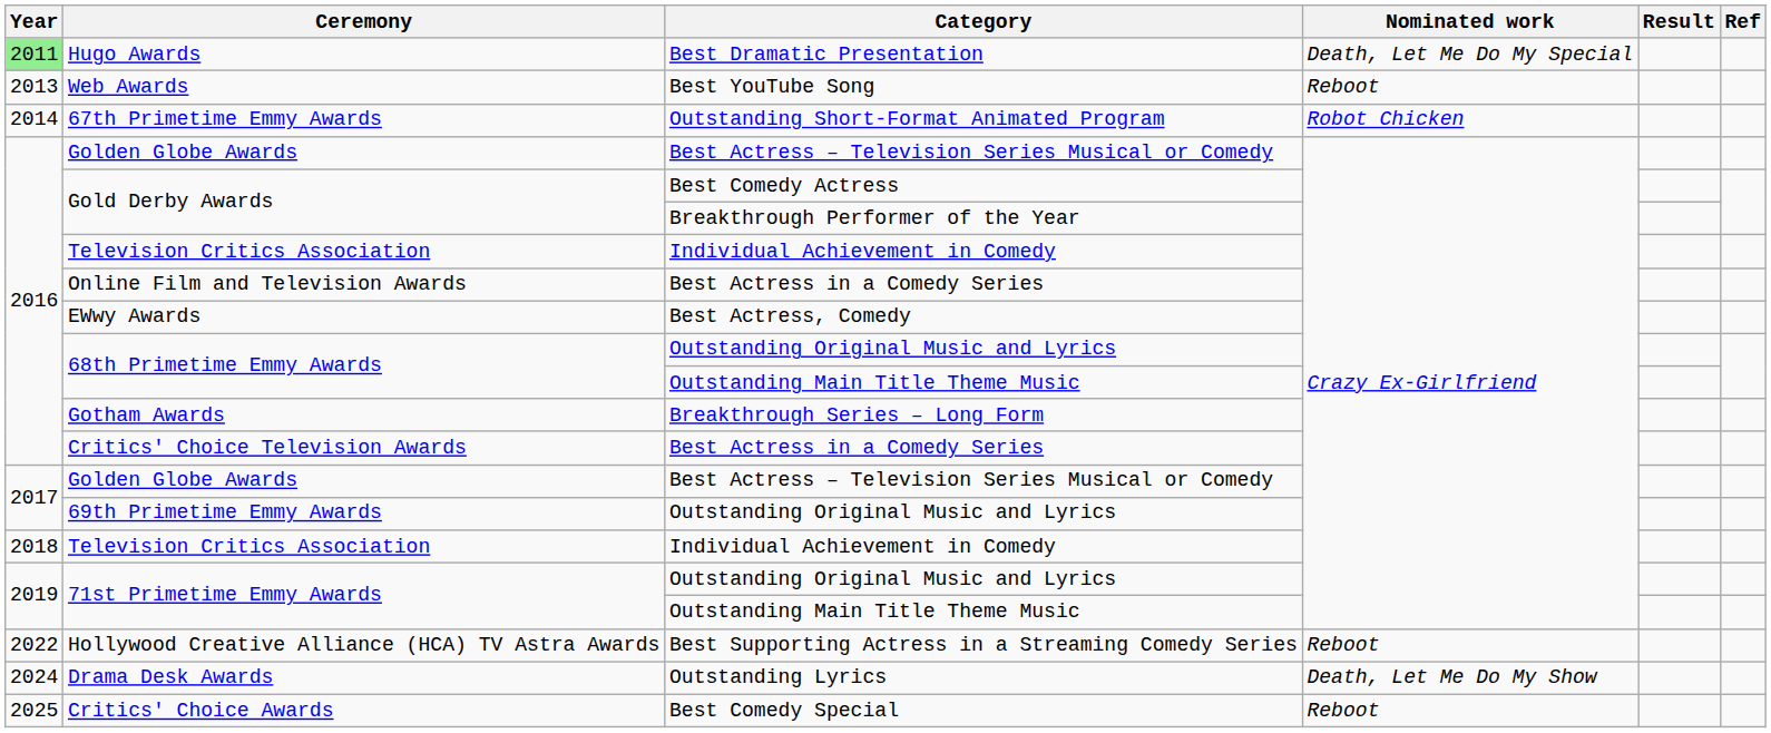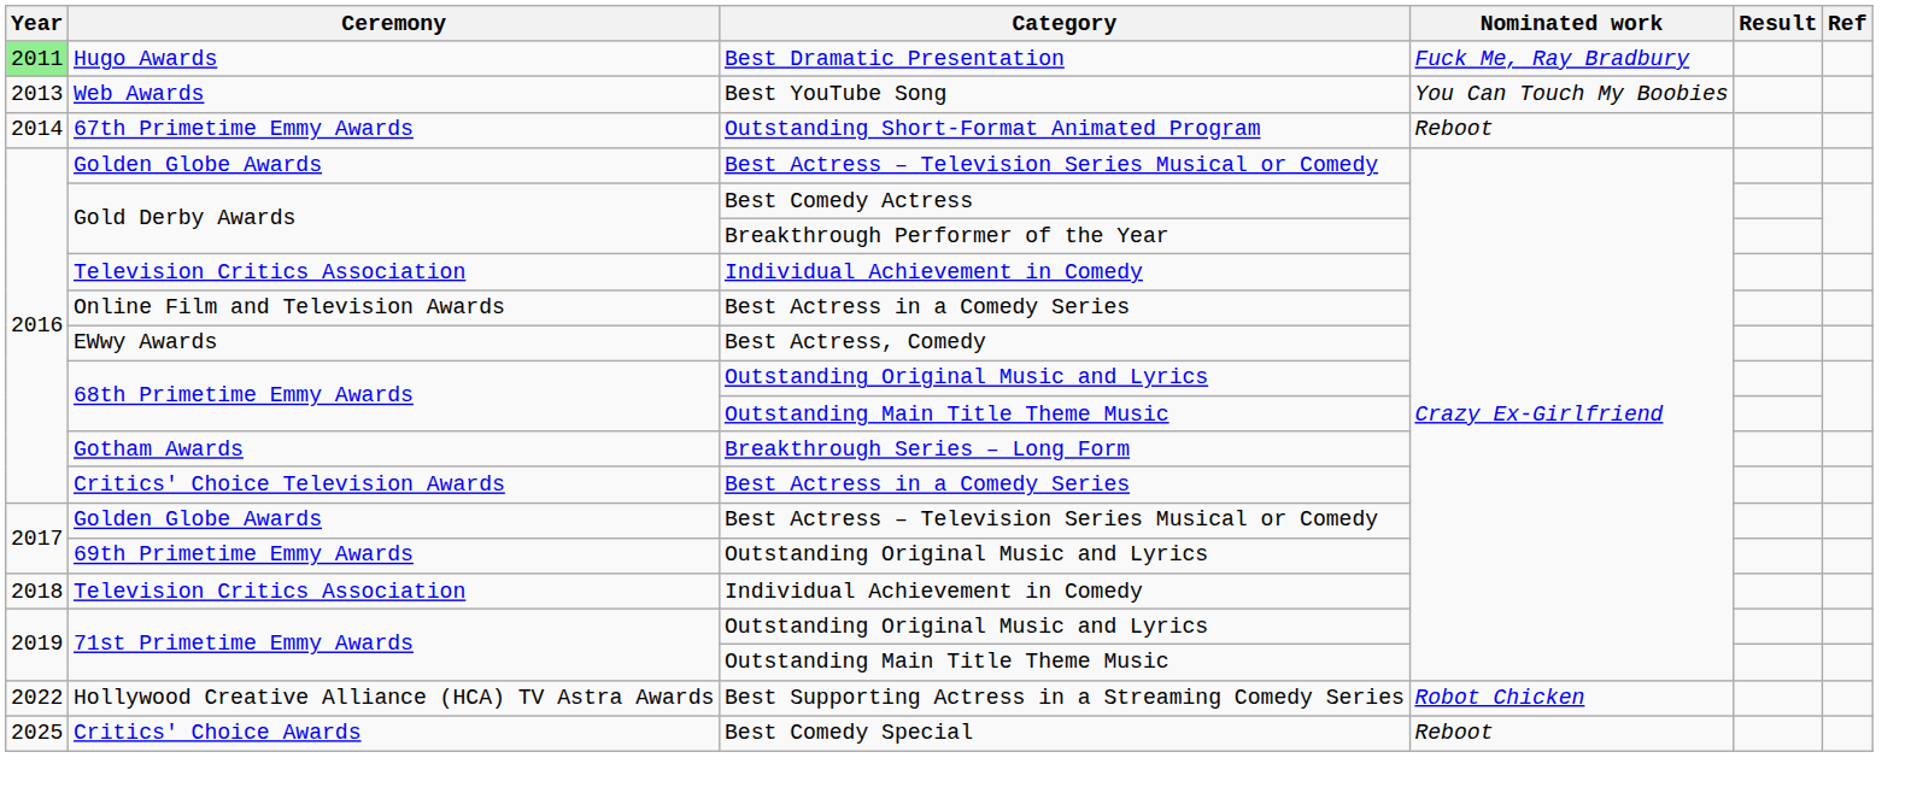 <table class="wikitable">
 <tr>
 <th>Year</th>
 <th>Ceremony</th>
 <th>Category</th>
 <th>Nominated work</th>
 <th>Result</th>
 <th>Ref</th>
 </tr>
 <tr>
 <td style="background: lightgreen;">2011</td>
 <td><a href='#'>Hugo Awards</a></td>
 <td><a href='#'>Best Dramatic Presentation</a></td>
-<td><em>Death, Let Me Do My Special</em></td>
+<td><em><a href='#'>Fuck Me, Ray Bradbury</a></em></td>
 <td></td>
 <td></td>
 </tr>
 <tr>
 <td>2013</td>
 <td><a href='#'>Web Awards</a></td>
 <td>Best YouTube Song</td>
-<td><em>Reboot</em></td>
+<td><em>You Can Touch My Boobies</em></td>
 <td></td>
 <td></td>
 </tr>
 <tr>
 <td>2014</td>
 <td><a href='#'>67th Primetime Emmy Awards</a></td>
 <td><a href='#'>Outstanding Short-Format Animated Program</a></td>
-<td><em><a href='#'>Robot Chicken</a></em></td>
+<td><em>Reboot</em></td>
 <td></td>
 <td></td>
 </tr>
 <tr>
 <td rowspan=10>2016</td>
 <td><a href='#'>Golden Globe Awards</a></td>
 <td><a href='#'>Best Actress – Television Series Musical or Comedy</a></td>
 <td rowspan=15><em><a href='#'>Crazy Ex-Girlfriend</a></em></td>
 <td></td>
 <td></td>
 </tr>
 <tr>
 <td rowspan=2>Gold Derby Awards</td>
 <td>Best Comedy Actress</td>
 <td></td>
 <td rowspan=2></td>
 </tr>
 <tr>
 <td>Breakthrough Performer of the Year</td>
 <td></td>
 </tr>
 <tr>
 <td><a href='#'>Television Critics Association</a></td>
 <td><a href='#'>Individual Achievement in Comedy</a></td>
 <td></td>
 <td></td>
 </tr>
 <tr>
 <td>Online Film and Television Awards</td>
 <td>Best Actress in a Comedy Series</td>
 <td></td>
 <td></td>
 </tr>
 <tr>
 <td>EWwy Awards</td>
 <td>Best Actress, Comedy</td>
 <td></td>
 <td></td>
 </tr>
 <tr>
 <td rowspan=2><a href='#'>68th Primetime Emmy Awards</a></td>
 <td><a href='#'>Outstanding Original Music and Lyrics</a></td>
 <td></td>
 <td rowspan=2></td>
 </tr>
 <tr>
 <td><a href='#'>Outstanding Main Title Theme Music</a></td>
 <td></td>
 </tr>
 <tr>
 <td><a href='#'>Gotham Awards</a></td>
 <td><a href='#'>Breakthrough Series – Long Form</a></td>
 <td></td>
 <td></td>
 </tr>
 <tr>
 <td><a href='#'>Critics' Choice Television Awards</a></td>
 <td><a href='#'>Best Actress in a Comedy Series</a></td>
 <td></td>
 <td></td>
 </tr>
 <tr>
 <td rowspan=2>2017</td>
 <td><a href='#'>Golden Globe Awards</a></td>
 <td>Best Actress – Television Series Musical or Comedy</td>
 <td></td>
 <td></td>
 </tr>
 <tr>
 <td><a href='#'>69th Primetime Emmy Awards</a></td>
 <td>Outstanding Original Music and Lyrics</td>
 <td></td>
 <td></td>
 </tr>
 <tr>
 <td>2018</td>
 <td><a href='#'>Television Critics Association</a></td>
 <td>Individual Achievement in Comedy</td>
 <td></td>
 <td></td>
 </tr>
 <tr>
 <td rowspan=2>2019</td>
 <td rowspan="2"><a href='#'>71st Primetime Emmy Awards</a></td>
 <td>Outstanding Original Music and Lyrics</td>
 <td></td>
 <td></td>
 </tr>
 <tr>
 <td>Outstanding Main Title Theme Music</td>
 <td></td>
 <td></td>
 </tr>
 <tr>
 <td>2022</td>
 <td>Hollywood Creative Alliance (HCA) TV Astra Awards</td>
 <td>Best Supporting Actress in a Streaming Comedy Series</td>
-<td><em>Reboot</em></td>
-<td></td>
-<td></td>
-</tr>
-<tr>
-<td>2024</td>
-<td><a href='#'>Drama Desk Awards</a></td>
-<td>Outstanding Lyrics</td>
-<td><em>Death, Let Me Do My Show</em></td>
+<td><em><a href='#'>Robot Chicken</a></em></td>
 <td></td>
 <td></td>
 </tr>
 <tr>
 <td>2025</td>
 <td><a href='#'>Critics' Choice Awards</a></td>
 <td>Best Comedy Special</td>
 <td><em>Reboot</em></td>
 <td></td>
 <td></td>
 </tr>
 </table>
